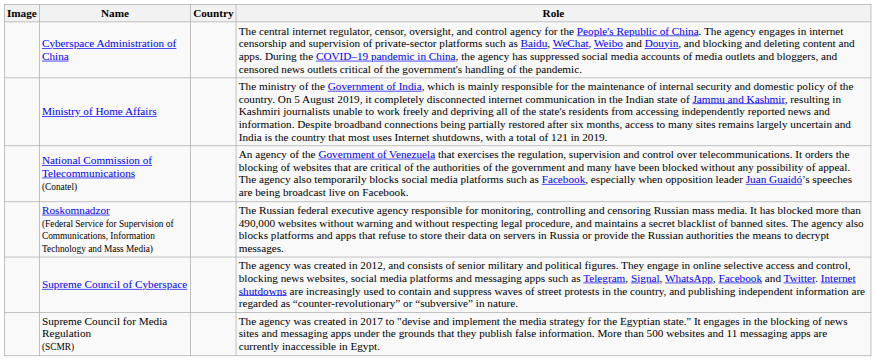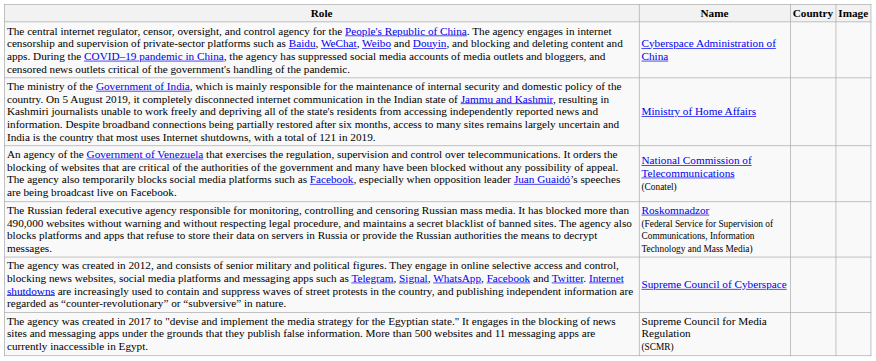 <table class="wikitable sortable" width="98%">
 <tr>
-<th class="unsortable">Image</th>
+<th>Role</th>
 <th>Name</th>
 <th>Country</th>
-<th>Role</th>
+<th class="unsortable">Image</th>
 </tr>
 <tr>
-<td></td>
+<td>The central internet regulator, censor, oversight, and control agency for the <a href='#'>People's Republic of China</a>. The agency engages in internet censorship and supervision of private-sector platforms such as <a href='#'>Baidu</a>, <a href='#'>WeChat</a>, <a href='#'>Weibo</a> and <a href='#'>Douyin</a>, and blocking and deleting content and apps. During the <a href='#'>COVID–19 pandemic in China</a>, the agency has suppressed social media accounts of media outlets and bloggers, and censored news outlets critical of the government's handling of the pandemic.</td>
 <td><a href='#'>Cyberspace Administration of China</a></td>
 <td></td>
-<td>The central internet regulator, censor, oversight, and control agency for the <a href='#'>People's Republic of China</a>. The agency engages in internet censorship and supervision of private-sector platforms such as <a href='#'>Baidu</a>, <a href='#'>WeChat</a>, <a href='#'>Weibo</a> and <a href='#'>Douyin</a>, and blocking and deleting content and apps. During the <a href='#'>COVID–19 pandemic in China</a>, the agency has suppressed social media accounts of media outlets and bloggers, and censored news outlets critical of the government's handling of the pandemic.</td>
+<td></td>
 </tr>
 <tr>
-<td></td>
+<td>The ministry of the <a href='#'>Government of India</a>, which is mainly responsible for the maintenance of internal security and domestic policy of the country. On 5 August 2019, it completely disconnected internet communication in the Indian state of <a href='#'>Jammu and Kashmir</a>, resulting in Kashmiri journalists unable to work freely and depriving all of the state's residents from accessing independently reported news and information. Despite broadband connections being partially restored after six months, access to many sites remains largely uncertain and India is the country that most uses Internet shutdowns, with a total of 121 in 2019.</td>
 <td><a href='#'>Ministry of Home Affairs</a></td>
 <td></td>
-<td>The ministry of the <a href='#'>Government of India</a>, which is mainly responsible for the maintenance of internal security and domestic policy of the country. On 5 August 2019, it completely disconnected internet communication in the Indian state of <a href='#'>Jammu and Kashmir</a>, resulting in Kashmiri journalists unable to work freely and depriving all of the state's residents from accessing independently reported news and information. Despite broadband connections being partially restored after six months, access to many sites remains largely uncertain and India is the country that most uses Internet shutdowns, with a total of 121 in 2019.</td>
+<td></td>
 </tr>
 <tr>
-<td></td>
+<td>An agency of the <a href='#'>Government of Venezuela</a> that exercises the regulation, supervision and control over telecommunications. It orders the blocking of websites that are critical of the authorities of the government and many have been blocked without any possibility of appeal. The agency also temporarily blocks social media platforms such as <a href='#'>Facebook</a>, especially when opposition leader <a href='#'>Juan Guaidó</a>’s speeches are being broadcast live on Facebook.</td>
 <td><a href='#'>National Commission of Telecommunications</a><br><small>(Conatel)</small></td>
 <td></td>
-<td>An agency of the <a href='#'>Government of Venezuela</a> that exercises the regulation, supervision and control over telecommunications. It orders the blocking of websites that are critical of the authorities of the government and many have been blocked without any possibility of appeal. The agency also temporarily blocks social media platforms such as <a href='#'>Facebook</a>, especially when opposition leader <a href='#'>Juan Guaidó</a>’s speeches are being broadcast live on Facebook.</td>
+<td></td>
 </tr>
 <tr>
-<td></td>
+<td>The Russian federal executive agency responsible for monitoring, controlling and censoring Russian mass media. It has blocked more than 490,000 websites without warning and without respecting legal procedure,  and maintains a secret blacklist of banned sites. The agency also blocks platforms and apps that refuse to store their data on servers in Russia or provide the Russian authorities the means to decrypt messages.</td>
 <td><a href='#'>Roskomnadzor</a><br><small>(Federal Service for Supervision of Communications, Information Technology and Mass Media)</small></td>
 <td></td>
-<td>The Russian federal executive agency responsible for monitoring, controlling and censoring Russian mass media. It has blocked more than 490,000 websites without warning and without respecting legal procedure,  and maintains a secret blacklist of banned sites. The agency also blocks platforms and apps that refuse to store their data on servers in Russia or provide the Russian authorities the means to decrypt messages.</td>
+<td></td>
 </tr>
 <tr>
-<td></td>
+<td>The agency was created in 2012, and consists of senior military and political figures. They engage in online selective access and control, blocking news websites, social media platforms and messaging apps such as <a href='#'>Telegram</a>, <a href='#'>Signal</a>, <a href='#'>WhatsApp</a>, <a href='#'>Facebook</a> and <a href='#'>Twitter</a>. <a href='#'>Internet shutdowns</a> are increasingly used to contain and suppress waves of street protests in the country, and publishing independent information are regarded as “counter-revolutionary” or “subversive” in nature.</td>
 <td><a href='#'>Supreme Council of Cyberspace</a></td>
 <td></td>
-<td>The agency was created in 2012, and consists of senior military and political figures. They engage in online selective access and control, blocking news websites, social media platforms and messaging apps such as <a href='#'>Telegram</a>, <a href='#'>Signal</a>, <a href='#'>WhatsApp</a>, <a href='#'>Facebook</a> and <a href='#'>Twitter</a>. <a href='#'>Internet shutdowns</a> are increasingly used to contain and suppress waves of street protests in the country, and publishing independent information are regarded as “counter-revolutionary” or “subversive” in nature.</td>
+<td></td>
 </tr>
 <tr>
-<td></td>
+<td>The agency was created in 2017 to "devise and implement the media strategy for the Egyptian state." It engages in the blocking of news sites and messaging apps under the grounds that they publish false information. More than 500 websites and 11 messaging apps are currently inaccessible in Egypt.</td>
 <td>Supreme Council for Media Regulation<br><small>(SCMR)</small></td>
 <td></td>
-<td>The agency was created in 2017 to "devise and implement the media strategy for the Egyptian state." It engages in the blocking of news sites and messaging apps under the grounds that they publish false information. More than 500 websites and 11 messaging apps are currently inaccessible in Egypt.</td>
+<td></td>
 </tr>
 </table>
